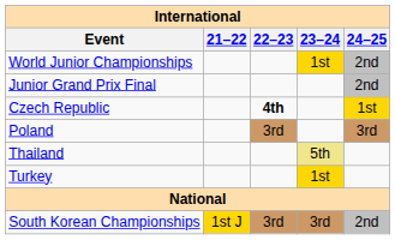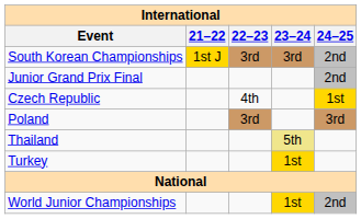 <table class="wikitable" style="text-align:center">
 <tr>
 <th colspan="5" style="background-color: #ffdead; " align="center">International</th>
 </tr>
 <tr>
 <th>Event</th>
 <th><a href='#'>21–22</a></th>
 <th><a href='#'>22–23</a></th>
 <th><a href='#'>23–24</a></th>
 <th><a href='#'>24–25</a></th>
 </tr>
 <tr>
-<td align=left><a href='#'>World Junior Championships</a></td>
-<td></td>
-<td></td>
-<td bgcolor=gold>1st</td>
+<td align="left"><a href='#'>South Korean Championships</a></td>
+<td bgcolor="gold">1st J</td>
+<td bgcolor="cc9966">3rd</td>
+<td bgcolor="cc9966">3rd</td>
 <td bgcolor=silver>2nd</td>
 </tr>
 <tr>
 <td align=left><a href='#'>Junior Grand Prix Final</a></td>
 <td></td>
 <td></td>
 <td></td>
 <td bgcolor="silver">2nd</td>
 </tr>
 <tr>
 <td align=left> <a href='#'>Czech Republic</a></td>
 <td></td>
-<td><strong>4th</strong></td>
+<td>4th</td>
 <td></td>
 <td bgcolor=gold>1st</td>
 </tr>
 <tr>
 <td align=left> <a href='#'>Poland</a></td>
 <td></td>
 <td bgcolor=cc9966>3rd</td>
 <td></td>
 <td bgcolor=cc9966>3rd</td>
 </tr>
 <tr>
 <td align=left> <a href='#'>Thailand</a></td>
 <td></td>
 <td></td>
 <td style="background: khaki;">5th</td>
 <td></td>
 </tr>
 <tr>
 <td align=left> <a href='#'>Turkey</a></td>
 <td></td>
 <td></td>
 <td bgcolor=gold>1st</td>
 <td></td>
 </tr>
 <tr>
 <th colspan="5" style="background-color: #ffdead; " align="center">National</th>
 </tr>
 <tr>
-<td align="left"><a href='#'>South Korean Championships</a></td>
-<td bgcolor="gold">1st J</td>
-<td bgcolor="cc9966">3rd</td>
-<td bgcolor="cc9966">3rd</td>
+<td align=left><a href='#'>World Junior Championships</a></td>
+<td></td>
+<td></td>
+<td bgcolor=gold>1st</td>
 <td bgcolor=silver>2nd</td>
 </tr>
 </table>
